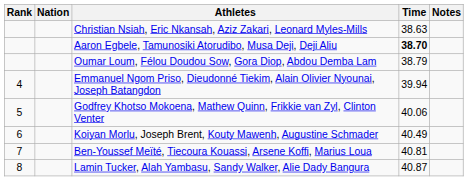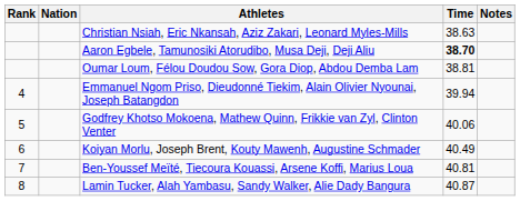 <table class="wikitable sortable" width=80% style="text-align:center;">
 <tr>
 <th>Rank</th>
 <th>Nation</th>
 <th>Athletes</th>
 <th>Time</th>
 <th>Notes</th>
 </tr>
 <tr>
 <td></td>
 <td align=left></td>
 <td align=left><a href='#'>Christian Nsiah</a>, <a href='#'>Eric Nkansah</a>, <a href='#'>Aziz Zakari</a>, <a href='#'>Leonard Myles-Mills</a></td>
 <td>38.63</td>
 <td></td>
 </tr>
 <tr>
 <td></td>
 <td align=left></td>
 <td align=left><a href='#'>Aaron Egbele</a>, <a href='#'>Tamunosiki Atorudibo</a>, <a href='#'>Musa Deji</a>, <a href='#'>Deji Aliu</a></td>
 <td><strong>38.70</strong></td>
 <td></td>
 </tr>
 <tr>
 <td></td>
 <td align=left></td>
 <td align=left><a href='#'>Oumar Loum</a>, <a href='#'>Félou Doudou Sow</a>, <a href='#'>Gora Diop</a>, <a href='#'>Abdou Demba Lam</a></td>
-<td>38.79</td>
+<td>38.81</td>
 <td></td>
 </tr>
 <tr>
 <td>4</td>
 <td align=left></td>
 <td align=left><a href='#'>Emmanuel Ngom Priso</a>, <a href='#'>Dieudonné Tiekim</a>, <a href='#'>Alain Olivier Nyounai</a>, <a href='#'>Joseph Batangdon</a></td>
 <td>39.94</td>
 <td></td>
 </tr>
 <tr>
 <td>5</td>
 <td align=left></td>
 <td align=left><a href='#'>Godfrey Khotso Mokoena</a>, <a href='#'>Mathew Quinn</a>, <a href='#'>Frikkie van Zyl</a>, <a href='#'>Clinton Venter</a></td>
 <td>40.06</td>
 <td></td>
 </tr>
 <tr>
 <td>6</td>
 <td align=left></td>
 <td align=left><a href='#'>Koiyan Morlu</a>, Joseph Brent, <a href='#'>Kouty Mawenh</a>, <a href='#'>Augustine Schmader</a></td>
 <td>40.49</td>
 <td></td>
 </tr>
 <tr>
 <td>7</td>
 <td align=left></td>
 <td align=left><a href='#'>Ben-Youssef Meïté</a>, <a href='#'>Tiecoura Kouassi</a>, <a href='#'>Arsene Koffi</a>, <a href='#'>Marius Loua</a></td>
 <td>40.81</td>
 <td></td>
 </tr>
 <tr>
 <td>8</td>
 <td align=left></td>
 <td align=left><a href='#'>Lamin Tucker</a>, <a href='#'>Alah Yambasu</a>, <a href='#'>Sandy Walker</a>, <a href='#'>Alie Dady Bangura</a></td>
 <td>40.87</td>
 <td></td>
 </tr>
 </table>
